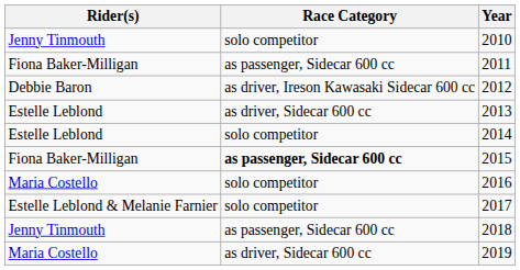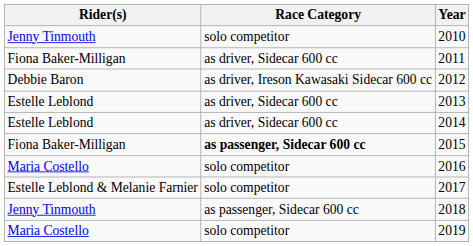 <table class="wikitable">
 <tr>
 <th>Rider(s)</th>
 <th>Race Category</th>
 <th>Year</th>
 </tr>
 <tr>
 <td><a href='#'>Jenny Tinmouth</a></td>
 <td>solo competitor</td>
 <td>2010</td>
 </tr>
 <tr>
 <td>Fiona Baker-Milligan</td>
-<td>as passenger, Sidecar 600 cc</td>
+<td>as driver, Sidecar 600 cc</td>
 <td>2011</td>
 </tr>
 <tr>
 <td>Debbie Baron</td>
 <td>as driver, Ireson Kawasaki Sidecar 600 cc</td>
 <td>2012</td>
 </tr>
 <tr>
 <td>Estelle Leblond</td>
 <td>as driver, Sidecar 600 cc</td>
 <td>2013</td>
 </tr>
 <tr>
 <td>Estelle Leblond</td>
-<td>solo competitor</td>
+<td>as driver, Sidecar 600 cc</td>
 <td>2014</td>
 </tr>
 <tr>
 <td>Fiona Baker-Milligan</td>
 <td><strong>as passenger, Sidecar 600 cc</strong></td>
 <td>2015</td>
 </tr>
 <tr>
 <td><a href='#'>Maria Costello</a></td>
 <td>solo competitor</td>
 <td>2016</td>
 </tr>
 <tr>
 <td>Estelle Leblond & Melanie Farnier</td>
 <td>solo competitor</td>
 <td>2017</td>
 </tr>
 <tr>
 <td><a href='#'>Jenny Tinmouth</a></td>
 <td>as passenger, Sidecar 600 cc</td>
 <td>2018</td>
 </tr>
 <tr>
 <td><a href='#'>Maria Costello</a></td>
-<td>as driver, Sidecar 600 cc</td>
+<td>solo competitor</td>
 <td>2019</td>
 </tr>
 </table>
